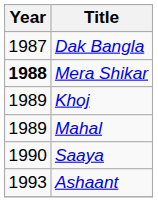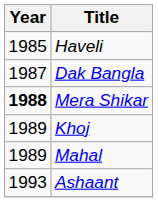 <table class="wikitable sortable">
 <tr>
 <th scope="col">Year</th>
 <th scope="col">Title</th>
+</tr>
+<tr>
+<td style="text-align: center;">1985</td>
+<td><em>Haveli</em></td>
 </tr>
 <tr>
 <td style="text-align: center;">1987</td>
 <td><em><a href='#'>Dak Bangla</a></em></td>
 </tr>
 <tr>
 <td style="text-align: center;"><strong>1988</strong></td>
 <td><em><a href='#'>Mera Shikar</a></em></td>
 </tr>
 <tr>
 <td style="text-align: center;">1989</td>
 <td><em><a href='#'>Khoj</a></em></td>
 </tr>
 <tr>
 <td style="text-align: center;">1989</td>
 <td><em><a href='#'>Mahal</a></em></td>
 </tr>
 <tr>
-<td style="text-align: center;">1990</td>
-<td><em><a href='#'>Saaya</a></em></td>
-</tr>
-<tr>
 <td style="text-align: center;">1993</td>
 <td><em><a href='#'>Ashaant</a></em></td>
 </tr>
 <tr>
 </tr>
 </table>
